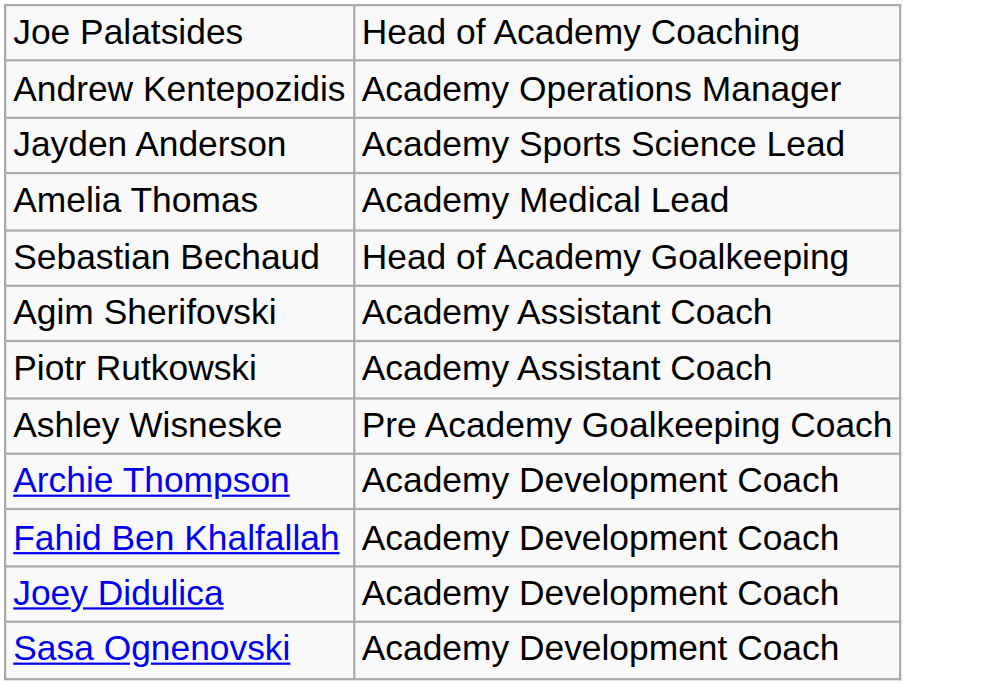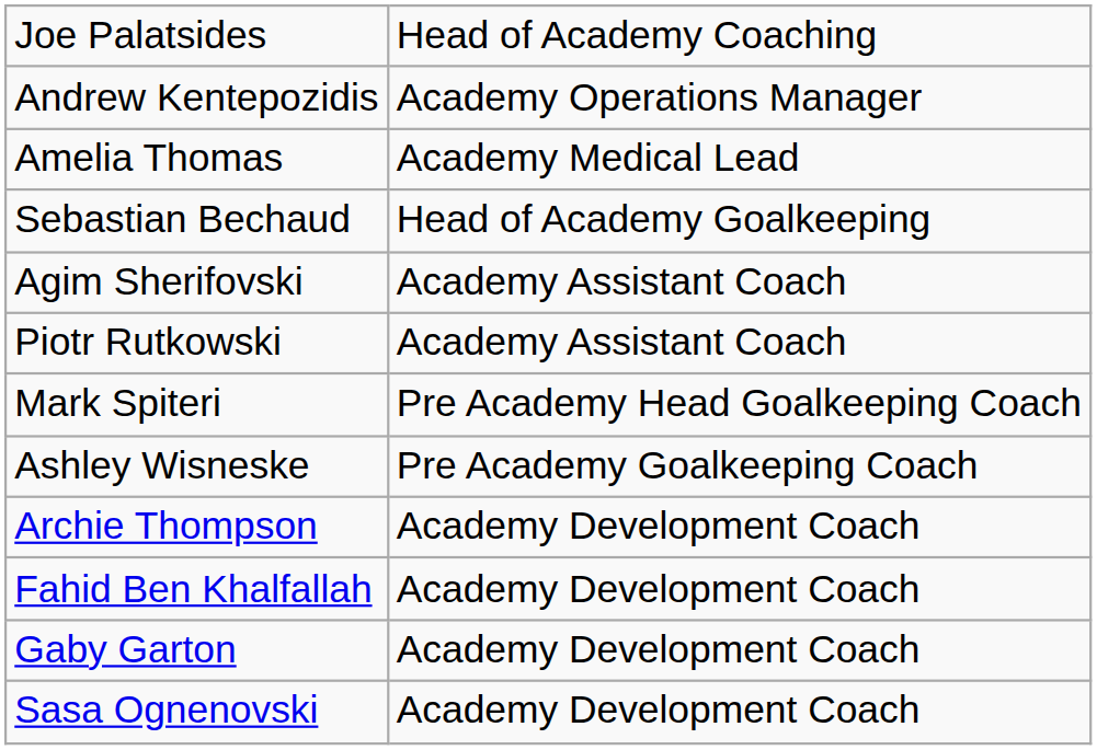 <table class="wikitable sortable">
 <tr>
 <td>Joe Palatsides</td>
 <td>Head of Academy Coaching</td>
 </tr>
 <tr>
 <td>Andrew Kentepozidis</td>
 <td>Academy Operations Manager</td>
-</tr>
-<tr>
-<td>Jayden Anderson</td>
-<td>Academy Sports Science Lead</td>
 </tr>
 <tr>
 <td>Amelia Thomas</td>
 <td>Academy Medical Lead</td>
 </tr>
 <tr>
 <td>Sebastian Bechaud</td>
 <td>Head of Academy Goalkeeping</td>
 </tr>
 <tr>
 <td>Agim Sherifovski</td>
 <td>Academy Assistant Coach</td>
 </tr>
 <tr>
 <td>Piotr Rutkowski</td>
 <td>Academy Assistant Coach</td>
 </tr>
 <tr>
+<td>Mark Spiteri</td>
+<td>Pre Academy Head Goalkeeping Coach</td>
+</tr>
+<tr>
 <td>Ashley Wisneske</td>
 <td>Pre Academy Goalkeeping Coach</td>
 </tr>
 <tr>
 <td><a href='#'>Archie Thompson</a></td>
 <td>Academy Development Coach</td>
 </tr>
 <tr>
 <td><a href='#'>Fahid Ben Khalfallah</a></td>
 <td>Academy Development Coach</td>
 </tr>
 <tr>
-<td><a href='#'>Joey Didulica</a></td>
+<td><a href='#'>Gaby Garton</a></td>
 <td>Academy Development Coach</td>
 </tr>
 <tr>
 <td><a href='#'>Sasa Ognenovski</a></td>
 <td>Academy Development Coach</td>
 </tr>
 </table>
